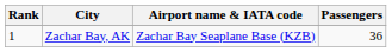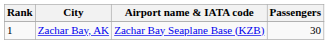 <table class="wikitable">
 <tr>
 <th>Rank</th>
 <th>City</th>
 <th>Airport name & IATA code</th>
 <th>Passengers</th>
 </tr>
 <tr>
 </tr>
 <tr>
 <td>1</td>
 <td><a href='#'>Zachar Bay, AK</a></td>
 <td><a href='#'>Zachar Bay Seaplane Base (KZB)</a></td>
-<td align="right">36</td>
+<td align="right">30</td>
 </tr>
 </table>
